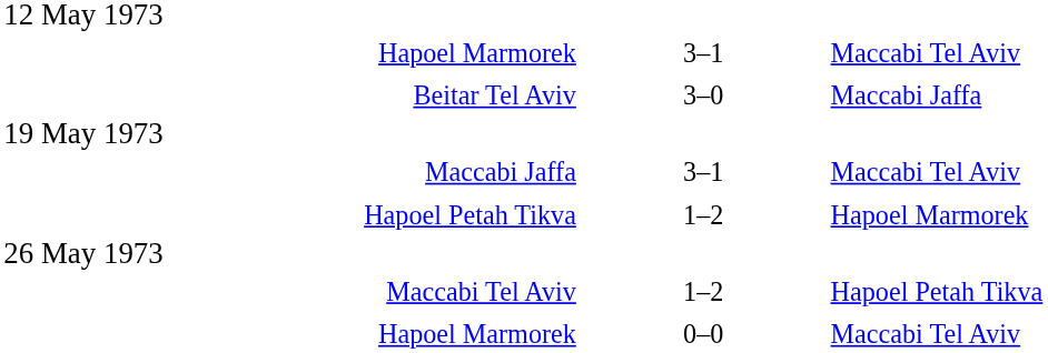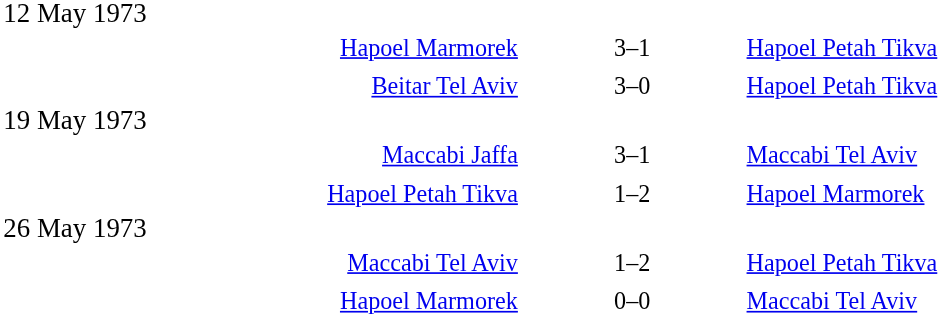 <table style="width:70%;" cellspacing="1">
 <tr>
 <th width=35%></th>
 <th width=15%></th>
 <th></th>
 </tr>
 <tr>
 <td>12 May 1973</td>
 </tr>
 <tr style=font-size:90%>
 <td align=right><a href='#'>Hapoel Marmorek</a></td>
 <td align=center>3–1</td>
-<td><a href='#'>Maccabi Tel Aviv</a></td>
+<td><a href='#'>Hapoel Petah Tikva</a></td>
 </tr>
 <tr>
 <td></td>
 </tr>
 <tr style=font-size:90%>
 <td align=right><a href='#'>Beitar Tel Aviv</a></td>
 <td align=center>3–0</td>
-<td><a href='#'>Maccabi Jaffa</a></td>
+<td><a href='#'>Hapoel Petah Tikva</a></td>
 </tr>
 <tr>
 <td>19 May 1973</td>
 </tr>
 <tr style=font-size:90%>
 <td align=right><a href='#'>Maccabi Jaffa</a></td>
 <td align=center>3–1</td>
 <td><a href='#'>Maccabi Tel Aviv</a></td>
 </tr>
 <tr>
 <td></td>
 </tr>
 <tr style=font-size:90%>
 <td align=right><a href='#'>Hapoel Petah Tikva</a></td>
 <td align=center>1–2</td>
 <td><a href='#'>Hapoel Marmorek</a></td>
 </tr>
 <tr>
 <td>26 May 1973</td>
 </tr>
 <tr style=font-size:90%>
 <td align=right><a href='#'>Maccabi Tel Aviv</a></td>
 <td align=center>1–2</td>
 <td><a href='#'>Hapoel Petah Tikva</a></td>
 </tr>
 <tr>
 <td></td>
 </tr>
 <tr style=font-size:90%>
 <td align=right><a href='#'>Hapoel Marmorek</a></td>
 <td align=center>0–0</td>
 <td><a href='#'>Maccabi Tel Aviv</a></td>
 </tr>
 </table>
